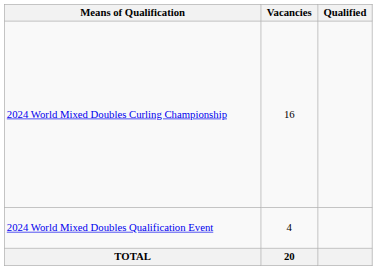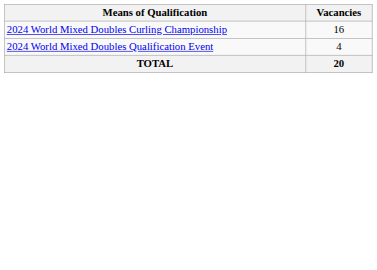 <table class="wikitable" style="width:550px">
 <tr>
 <th scope="col">Means of Qualification</th>
 <th scope="col">Vacancies</th>
-<th scope="col">Qualified</th>
 </tr>
 <tr>
 <td><a href='#'>2024 World Mixed Doubles Curling Championship</a></td>
 <td align=center>16</td>
-<td> <br>  <br>  <br>  <br>  <br>  <br>  <br>  <br>  <br>  <br>  <br>  <br>  <br>  <br>  <br> </td>
 </tr>
 <tr>
 <td><a href='#'>2024 World Mixed Doubles Qualification Event</a></td>
 <td align=center>4</td>
-<td> <br>  <br>  <br> </td>
 </tr>
 <tr>
 <th>TOTAL</th>
 <th>20</th>
-<th></th>
 </tr>
 </table>
